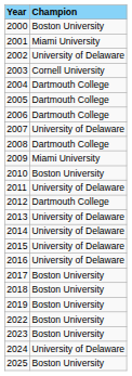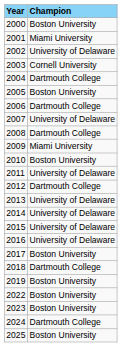 <table class="wikitable" style="font-size:85%;">
 <tr style="background-color: #87D3F8;" !>
 <td><strong>Year</strong></td>
 <td><strong>Champion</strong></td>
 </tr>
 <tr --->
 <td>2000</td>
 <td>Boston University</td>
 </tr>
 <tr --->
 <td>2001</td>
 <td>Miami University</td>
 </tr>
 <tr --->
 <td>2002</td>
 <td>University of Delaware</td>
 </tr>
 <tr --->
 <td>2003</td>
 <td>Cornell University</td>
 </tr>
 <tr --->
 <td>2004</td>
 <td>Dartmouth College</td>
 </tr>
 <tr -->
 <td>2005</td>
-<td>Dartmouth College</td>
+<td>Boston University</td>
 </tr>
 <tr -->
 <td>2006</td>
 <td>Dartmouth College</td>
 </tr>
 <tr -->
 <td>2007</td>
 <td>University of Delaware</td>
 </tr>
 <tr>
 <td>2008</td>
 <td>Dartmouth College</td>
 </tr>
 <tr>
 <td>2009</td>
 <td>Miami University</td>
 </tr>
 <tr>
 <td>2010</td>
 <td>Boston University</td>
 </tr>
 <tr>
 <td>2011</td>
 <td>University of Delaware</td>
 </tr>
 <tr>
 <td>2012</td>
 <td>Dartmouth College</td>
 </tr>
 <tr>
 <td>2013</td>
 <td>University of Delaware</td>
 </tr>
 <tr>
 <td>2014</td>
 <td>University of Delaware</td>
 </tr>
 <tr>
 <td>2015</td>
 <td>University of Delaware</td>
 </tr>
 <tr>
 <td>2016</td>
 <td>University of Delaware</td>
 </tr>
 <tr>
 <td>2017</td>
 <td>Boston University</td>
 </tr>
 <tr>
 <td>2018</td>
-<td>Boston University</td>
+<td>Dartmouth College</td>
 </tr>
 <tr>
 <td>2019</td>
 <td>Boston University</td>
 </tr>
 <tr>
 <td>2022</td>
 <td>Boston University</td>
 </tr>
 <tr>
 <td>2023</td>
 <td>Boston University</td>
 </tr>
 <tr>
 <td>2024</td>
-<td>University of Delaware</td>
+<td>Dartmouth College</td>
 </tr>
 <tr>
 <td>2025</td>
 <td>Boston University</td>
 </tr>
 </table>
